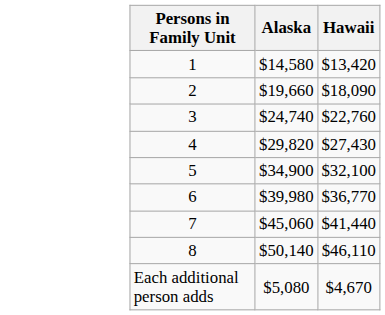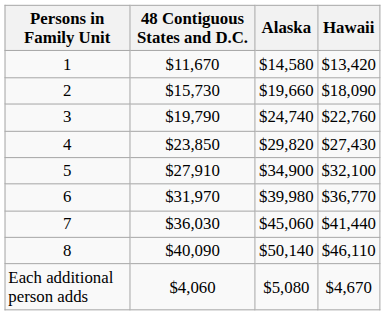 <table class="wikitable" style="margin-left: 1em; text-align: center; float: right; clear: right;">
 <tr>
 <th style=max-width:7em>Persons in Family Unit</th>
+<th style=max-width:7em>48 Contiguous States and D.C.</th>
 <th>Alaska</th>
 <th>Hawaii</th>
 </tr>
 <tr>
 <td>1</td>
+<td>$11,670</td>
 <td>$14,580</td>
 <td>$13,420</td>
 </tr>
 <tr>
 <td>2</td>
+<td>$15,730</td>
 <td>$19,660</td>
 <td>$18,090</td>
 </tr>
 <tr>
 <td>3</td>
+<td>$19,790</td>
 <td>$24,740</td>
 <td>$22,760</td>
 </tr>
 <tr>
 <td>4</td>
+<td>$23,850</td>
 <td>$29,820</td>
 <td>$27,430</td>
 </tr>
 <tr>
 <td>5</td>
+<td>$27,910</td>
 <td>$34,900</td>
 <td>$32,100</td>
 </tr>
 <tr>
 <td>6</td>
+<td>$31,970</td>
 <td>$39,980</td>
 <td>$36,770</td>
 </tr>
 <tr>
 <td>7</td>
+<td>$36,030</td>
 <td>$45,060</td>
 <td>$41,440</td>
 </tr>
 <tr>
 <td>8</td>
+<td>$40,090</td>
 <td>$50,140</td>
 <td>$46,110</td>
 </tr>
 <tr>
 <td style="text-align:left;">Each additional<br>person adds</td>
+<td>$4,060</td>
 <td>$5,080</td>
 <td>$4,670</td>
 </tr>
 </table>
